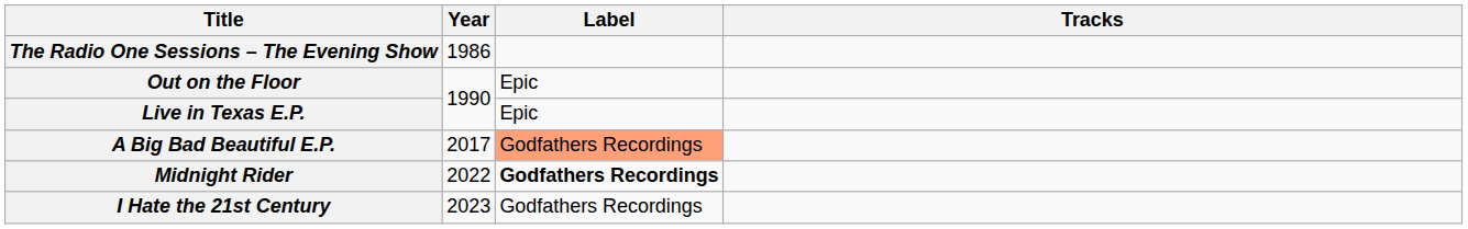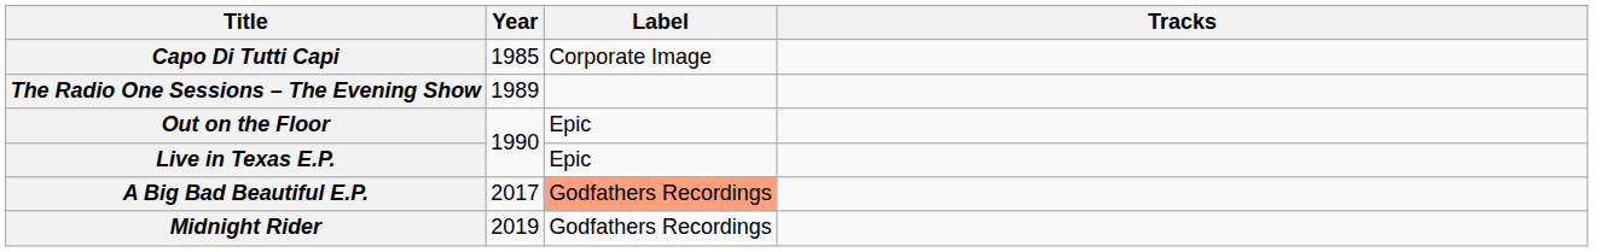 <table class="wikitable plainrowheaders" style="text-align:center;">
 <tr>
 <th scope=col>Title</th>
 <th scope=col>Year</th>
 <th scope=col>Label</th>
 <th scope=col style="width:37em;">Tracks</th>
 </tr>
 <tr>
+<th scope="row"><em>Capo Di Tutti Capi</em></th>
+<td>1985</td>
+<td style="text-align:left;">Corporate Image</td>
+<td style="text-align:left;"></td>
+</tr>
+<tr>
 <th scope="row"><em>The Radio One Sessions – The Evening Show</em></th>
-<td>1986</td>
+<td>1989</td>
 <td style="text-align:left;"></td>
 <td style="text-align:left;"></td>
 </tr>
 <tr>
 <th scope="row"><em>Out on the Floor</em></th>
 <td rowspan="2">1990</td>
 <td style="text-align:left;">Epic</td>
 <td style="text-align:left;"></td>
 </tr>
 <tr>
 <th scope="row"><em>Live in Texas E.P.</em></th>
 <td style="text-align:left;">Epic</td>
 <td style="text-align:left;"></td>
 </tr>
 <tr>
 <th scope="row"><em>A Big Bad Beautiful E.P.</em></th>
 <td>2017</td>
 <td style="background: lightsalmon; text-align:left;">Godfathers Recordings</td>
 <td style="text-align:left;"></td>
 </tr>
 <tr>
 <th scope="row"><em>Midnight Rider</em></th>
-<td>2022</td>
-<td style="text-align:left;"><strong>Godfathers Recordings</strong></td>
-<td style="text-align:left;"></td>
-</tr>
-<tr>
-<th scope="row"><em>I Hate the 21st Century</em></th>
-<td>2023</td>
+<td>2019</td>
 <td style="text-align:left;">Godfathers Recordings</td>
 <td style="text-align:left;"></td>
 </tr>
 </table>
